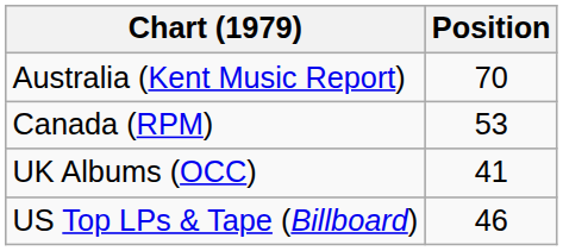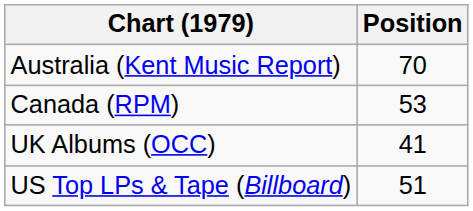 <table class="wikitable">
 <tr>
 <th>Chart (1979)</th>
 <th>Position</th>
 </tr>
 <tr>
 <td>Australia (<a href='#'>Kent Music Report</a>)</td>
 <td align="center">70</td>
 </tr>
 <tr>
 <td>Canada (<a href='#'>RPM</a>)</td>
 <td align="center">53</td>
 </tr>
 <tr>
 <td>UK Albums (<a href='#'>OCC</a>)</td>
 <td align="center">41</td>
 </tr>
 <tr>
 <td>US <a href='#'>Top LPs & Tape</a> (<em><a href='#'>Billboard</a></em>)</td>
-<td align="center">46</td>
+<td align="center">51</td>
 </tr>
 </table>
